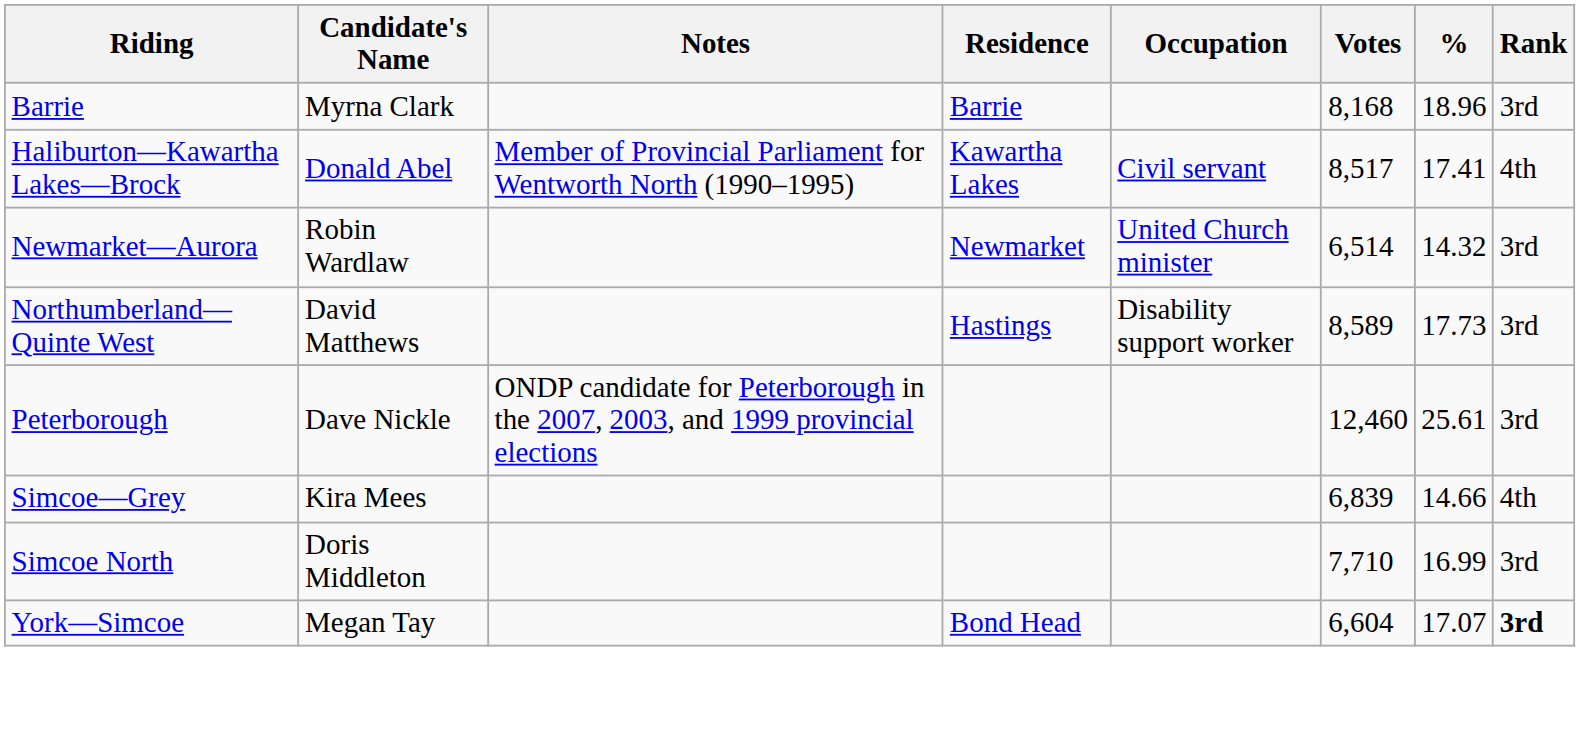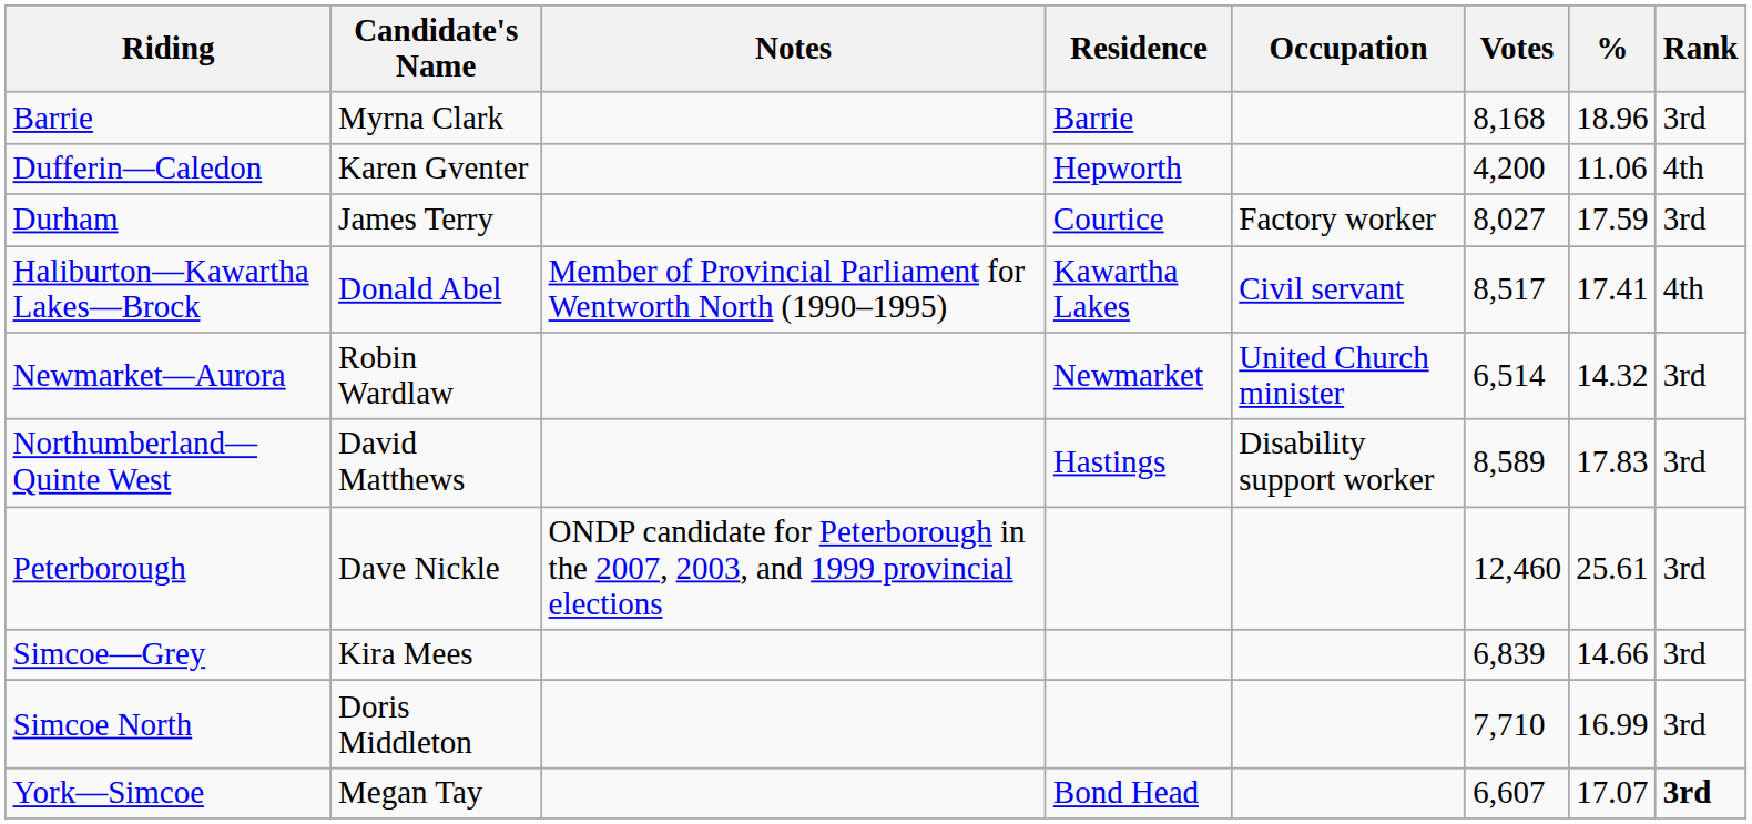 <table class="wikitable sortable">
 <tr>
 <th>Riding<br></th>
 <th>Candidate's Name</th>
 <th>Notes</th>
 <th>Residence</th>
 <th>Occupation</th>
 <th>Votes</th>
 <th>%</th>
 <th>Rank</th>
 </tr>
 <tr>
 <td><a href='#'>Barrie</a></td>
 <td>Myrna Clark</td>
 <td></td>
 <td><a href='#'>Barrie</a></td>
 <td></td>
 <td>8,168</td>
 <td>18.96</td>
+<td>3rd</td>
+</tr>
+<tr>
+<td><a href='#'>Dufferin—Caledon</a></td>
+<td>Karen Gventer</td>
+<td></td>
+<td><a href='#'>Hepworth</a></td>
+<td></td>
+<td>4,200</td>
+<td>11.06</td>
+<td>4th</td>
+</tr>
+<tr>
+<td><a href='#'>Durham</a></td>
+<td>James Terry</td>
+<td></td>
+<td><a href='#'>Courtice</a></td>
+<td>Factory worker</td>
+<td>8,027</td>
+<td>17.59</td>
 <td>3rd</td>
 </tr>
 <tr>
 <td><a href='#'>Haliburton—Kawartha Lakes—Brock</a></td>
 <td><a href='#'>Donald Abel</a></td>
 <td><a href='#'>Member of Provincial Parliament</a> for <a href='#'>Wentworth North</a> (1990–1995)</td>
 <td><a href='#'>Kawartha Lakes</a></td>
 <td><a href='#'>Civil servant</a></td>
 <td>8,517</td>
 <td>17.41</td>
 <td>4th</td>
 </tr>
 <tr>
 <td><a href='#'>Newmarket—Aurora</a></td>
 <td>Robin Wardlaw</td>
 <td></td>
 <td><a href='#'>Newmarket</a></td>
 <td><a href='#'>United Church</a> <a href='#'>minister</a></td>
 <td>6,514</td>
 <td>14.32</td>
 <td>3rd</td>
 </tr>
 <tr>
 <td><a href='#'>Northumberland—Quinte West</a></td>
 <td>David Matthews</td>
 <td></td>
 <td><a href='#'>Hastings</a></td>
 <td>Disability support worker</td>
 <td>8,589</td>
-<td>17.73</td>
+<td>17.83</td>
 <td>3rd</td>
 </tr>
 <tr>
 <td><a href='#'>Peterborough</a></td>
 <td>Dave Nickle</td>
 <td>ONDP candidate for <a href='#'>Peterborough</a> in the <a href='#'>2007</a>, <a href='#'>2003</a>, and <a href='#'>1999 provincial elections</a></td>
 <td></td>
 <td></td>
 <td>12,460</td>
 <td>25.61</td>
 <td>3rd</td>
 </tr>
 <tr>
 <td><a href='#'>Simcoe—Grey</a></td>
 <td>Kira Mees</td>
 <td></td>
 <td></td>
 <td></td>
 <td>6,839</td>
 <td>14.66</td>
-<td>4th</td>
+<td>3rd</td>
 </tr>
 <tr>
 <td><a href='#'>Simcoe North</a></td>
 <td>Doris Middleton</td>
 <td></td>
 <td></td>
 <td></td>
 <td>7,710</td>
 <td>16.99</td>
 <td>3rd</td>
 </tr>
 <tr>
 <td><a href='#'>York—Simcoe</a></td>
 <td>Megan Tay</td>
 <td></td>
 <td><a href='#'>Bond Head</a></td>
 <td></td>
-<td>6,604</td>
+<td>6,607</td>
 <td>17.07</td>
 <td><strong>3rd</strong></td>
 </tr>
 </table>
